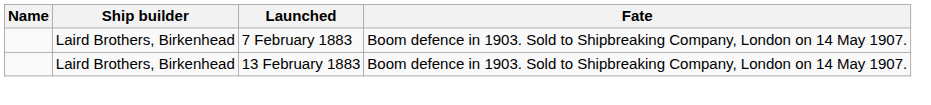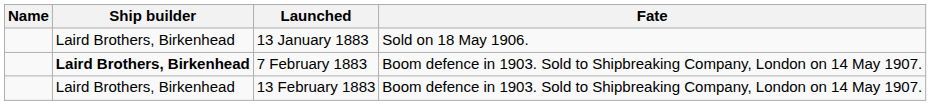 <table class="wikitable" style="text-align:left">
 <tr>
 <th>Name</th>
 <th>Ship builder</th>
 <th>Launched</th>
 <th>Fate</th>
 </tr>
 <tr>
 <td></td>
 <td>Laird Brothers, Birkenhead</td>
+<td>13 January 1883</td>
+<td>Sold on 18 May 1906.</td>
+</tr>
+<tr>
+<td></td>
+<td><strong>Laird Brothers, Birkenhead</strong></td>
 <td>7 February 1883</td>
 <td>Boom defence in 1903. Sold to Shipbreaking Company, London on 14 May 1907.</td>
 </tr>
 <tr>
 <td></td>
 <td>Laird Brothers, Birkenhead</td>
 <td>13 February 1883</td>
 <td>Boom defence in 1903. Sold to Shipbreaking Company, London on 14 May 1907.</td>
 </tr>
 </table>
